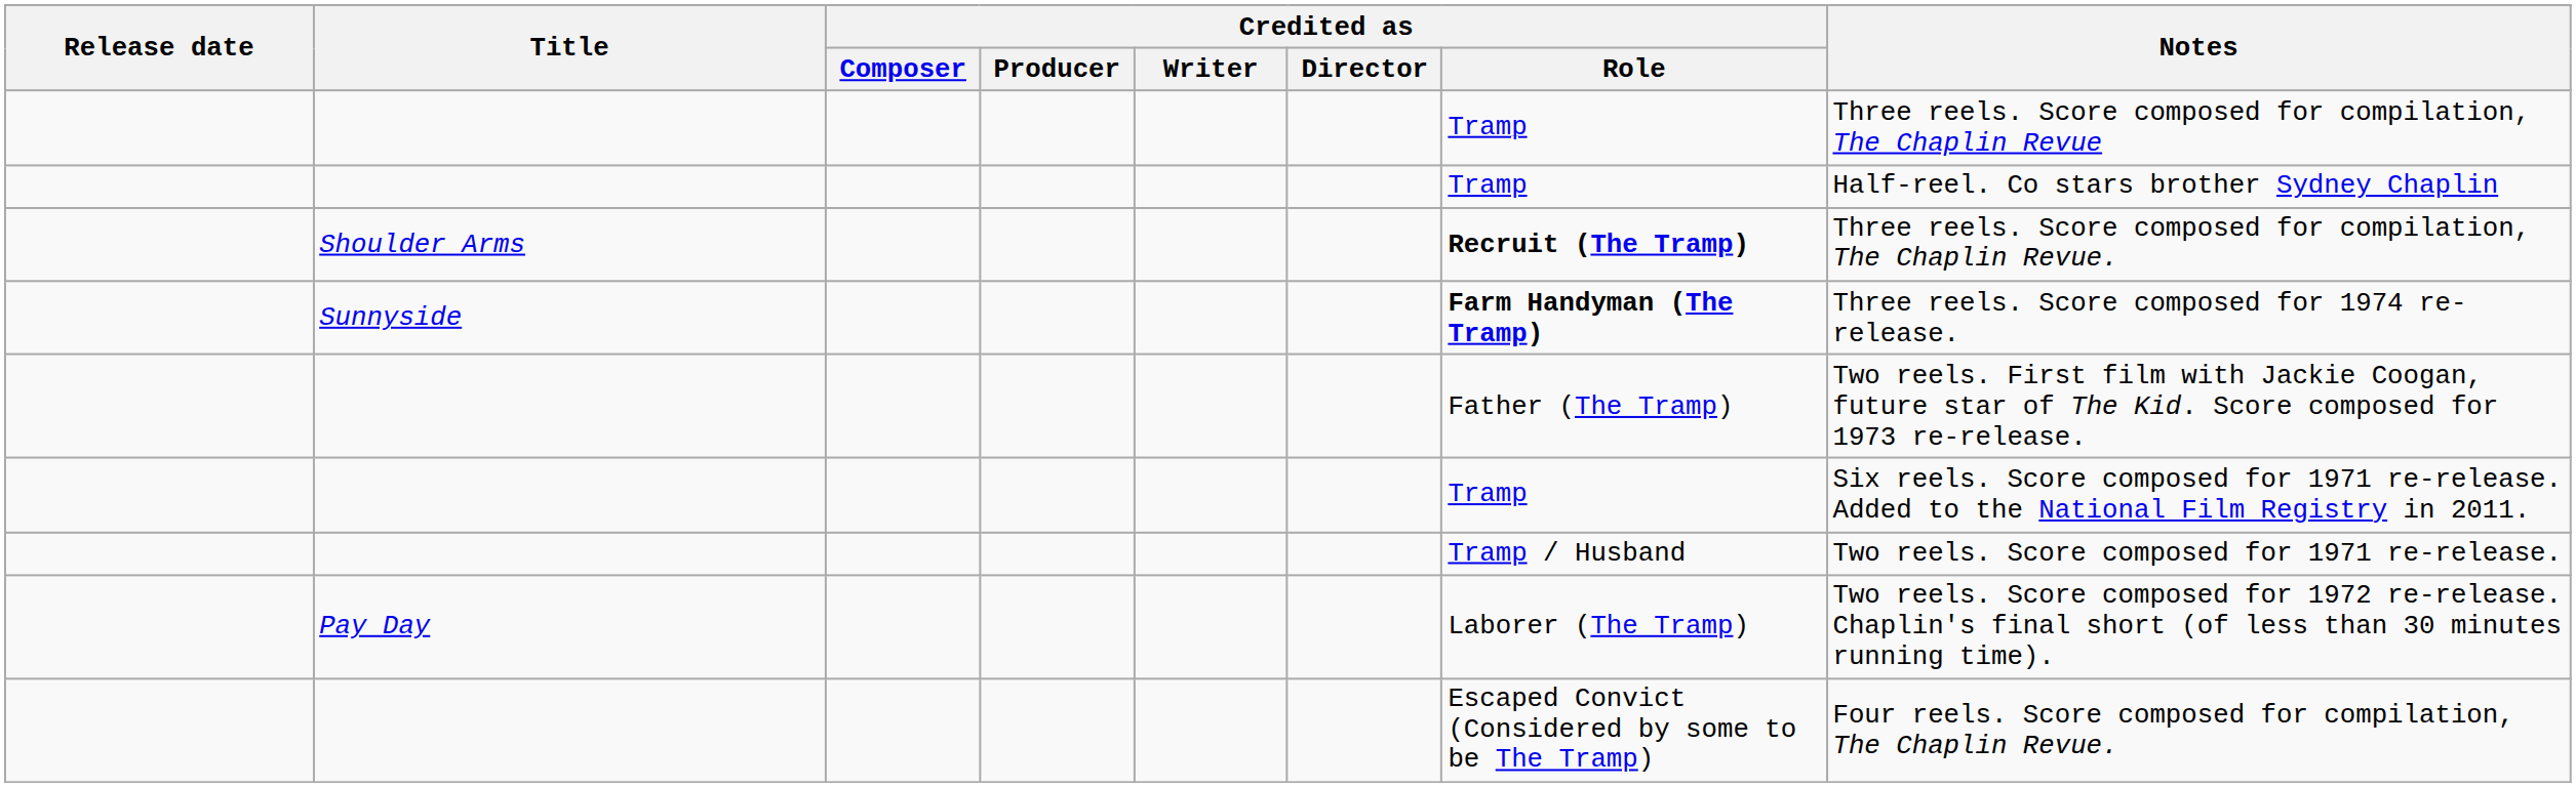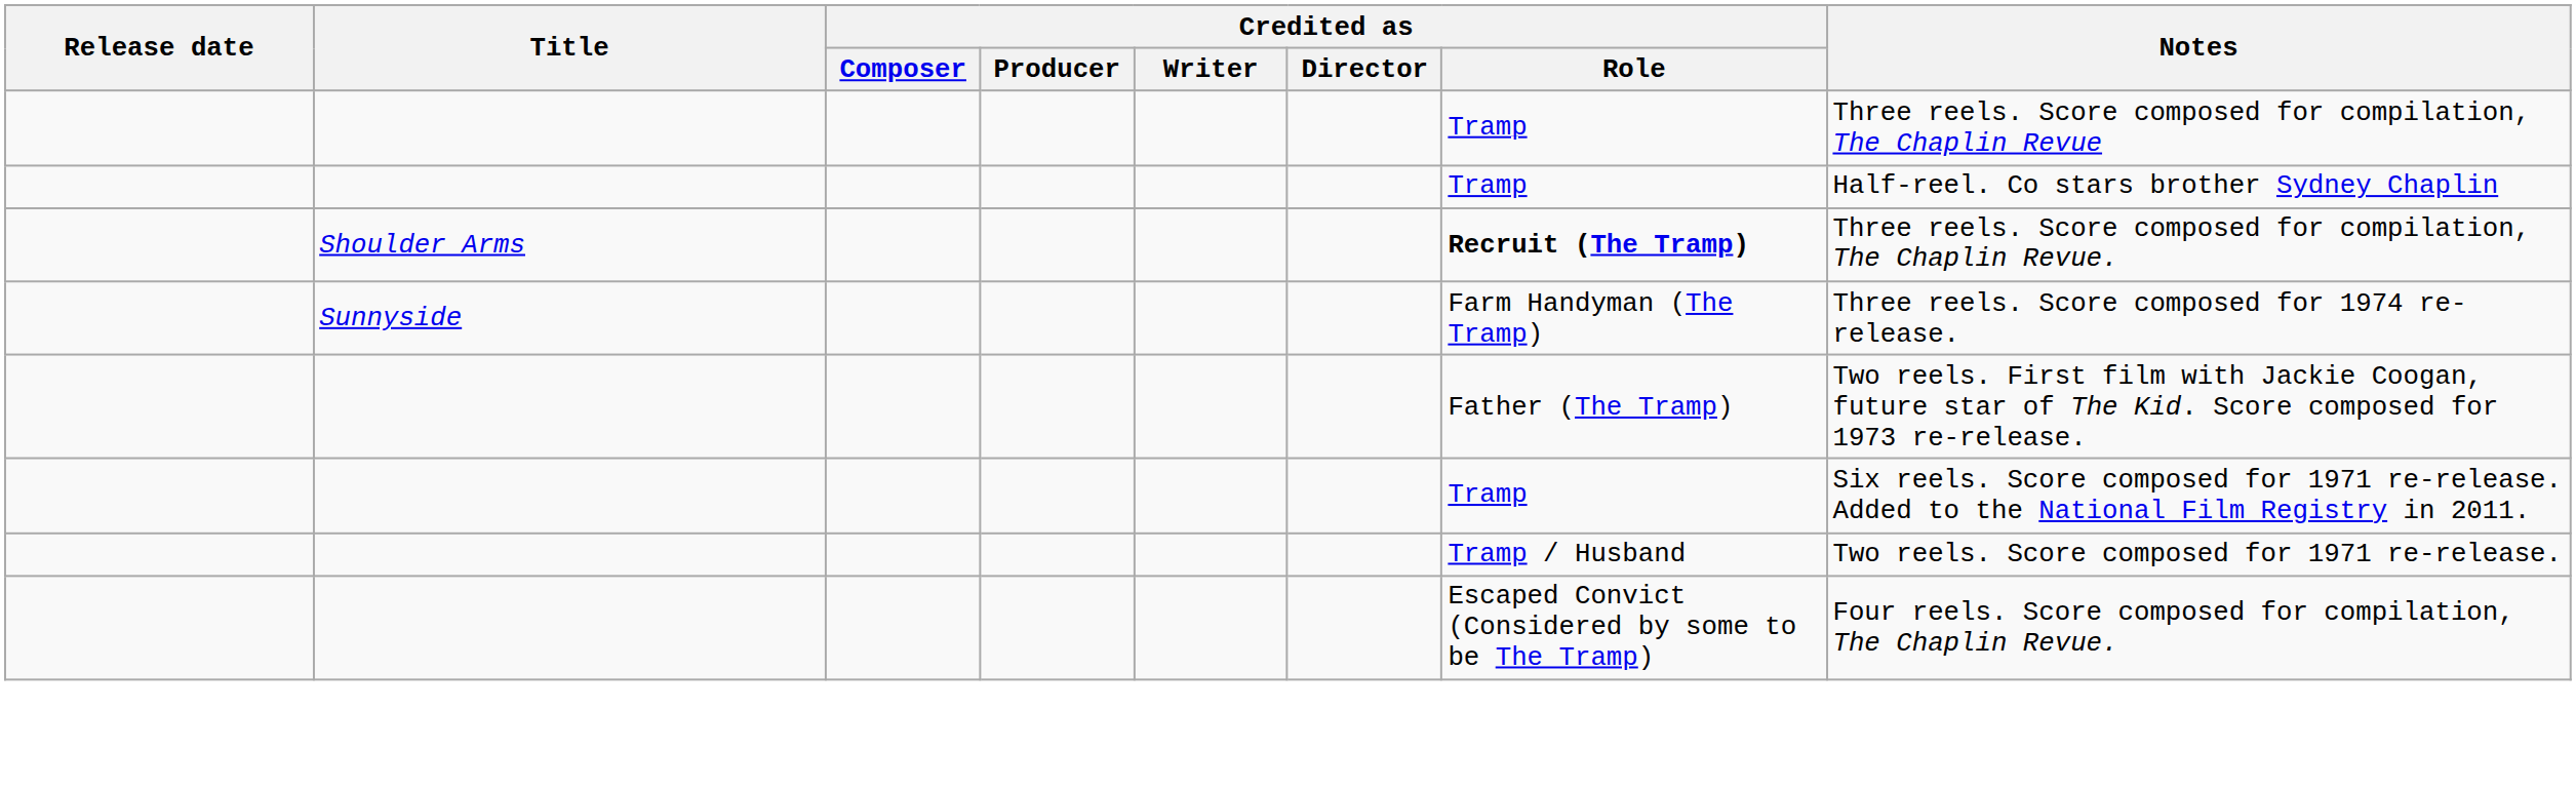 <table class="wikitable sortable sticky-header-multi" width="100%">
 <tr>
 <th width="12%" rowspan="2" scope="col">Release date</th>
 <th width="20%" rowspan="2" scope="col">Title</th>
 <th colspan="5" scope="col">Credited as</th>
 <th rowspan="2" scope="col" class="unsortable">Notes</th>
 </tr>
 <tr>
 <th width="6%"><a href='#'>Composer</a></th>
 <th width="6%">Producer</th>
 <th width="6%">Writer</th>
 <th width="6%">Director</th>
 <th width="15%">Role</th>
 </tr>
 <tr>
 <td scope="row" align="left"></td>
 <td align="left"><em></em></td>
 <td></td>
 <td></td>
 <td></td>
 <td></td>
 <td align="left"><a href='#'>Tramp</a></td>
 <td align="left">Three reels. Score composed for compilation, <em><a href='#'>The Chaplin Revue</a></em></td>
 </tr>
 <tr>
 <td scope="row" align="left"></td>
 <td align="left"><em></em></td>
 <td></td>
 <td></td>
 <td></td>
 <td></td>
 <td align="left"><a href='#'>Tramp</a></td>
 <td align="left">Half-reel. Co stars brother <a href='#'>Sydney Chaplin</a></td>
 </tr>
 <tr>
 <td scope="row" align="left"></td>
 <td align="left"><em><a href='#'>Shoulder Arms</a></em></td>
 <td></td>
 <td></td>
 <td></td>
 <td></td>
 <td align="left"><strong>Recruit (<a href='#'>The Tramp</a>)</strong></td>
 <td align="left">Three reels. Score composed for compilation, <em>The Chaplin Revue.</em></td>
 </tr>
 <tr>
 <td scope="row" align="left"></td>
 <td align="left"><em><a href='#'>Sunnyside</a></em></td>
 <td></td>
 <td></td>
 <td></td>
 <td></td>
-<td align="left"><strong>Farm Handyman (<a href='#'>The Tramp</a>)</strong></td>
+<td align="left">Farm Handyman (<a href='#'>The Tramp</a>)</td>
 <td align="left">Three reels. Score composed for 1974 re-release.</td>
 </tr>
 <tr>
 <td scope="row" align="left"></td>
 <td align="left"><em></em></td>
 <td></td>
 <td></td>
 <td></td>
 <td></td>
 <td align="left">Father (<a href='#'>The Tramp</a>)</td>
 <td align="left">Two reels. First film with Jackie Coogan, future star of <em>The Kid</em>. Score composed for 1973 re-release.</td>
 </tr>
 <tr>
 <td scope="row" align="left"></td>
 <td align="left"><em></em></td>
 <td></td>
 <td></td>
 <td></td>
 <td></td>
 <td align="left"><a href='#'>Tramp</a></td>
 <td align="left">Six reels. Score composed for 1971 re-release. Added to the <a href='#'>National Film Registry</a> in 2011.</td>
 </tr>
 <tr>
 <td scope="row" align="left"></td>
 <td align="left"><em></em></td>
 <td></td>
 <td></td>
 <td></td>
 <td></td>
 <td align="left"><a href='#'>Tramp</a> / Husband</td>
 <td align="left">Two reels. Score composed for 1971 re-release.</td>
 </tr>
 <tr>
 <td scope="row" align="left"></td>
-<td align="left"><em><a href='#'>Pay Day</a></em></td>
-<td></td>
-<td></td>
-<td></td>
-<td></td>
-<td align="left">Laborer (<a href='#'>The Tramp</a>)</td>
-<td align="left">Two reels. Score composed for 1972 re-release. Chaplin's final short (of less than 30 minutes running time).</td>
-</tr>
-<tr>
-<td scope="row" align="left"></td>
 <td align="left"><em></em></td>
 <td></td>
 <td></td>
 <td></td>
 <td></td>
 <td align="left">Escaped Convict (Considered by some to be <a href='#'>The Tramp</a>)</td>
 <td align="left">Four reels. Score composed for compilation, <em>The Chaplin Revue.</em></td>
 </tr>
 </table>
